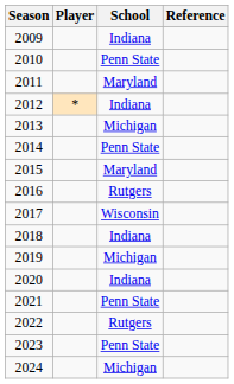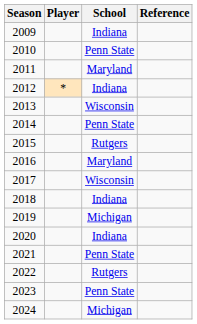 <table class="wikitable sortable" style="text-align:center;">
 <tr>
 <th>Season</th>
 <th>Player</th>
 <th>School</th>
 <th class="unsortable">Reference</th>
 </tr>
 <tr>
 <td>2009</td>
 <td></td>
 <td><a href='#'>Indiana</a></td>
 <td></td>
 </tr>
 <tr>
 <td>2010</td>
 <td></td>
 <td><a href='#'>Penn State</a></td>
 <td></td>
 </tr>
 <tr>
 <td>2011</td>
 <td></td>
 <td><a href='#'>Maryland</a></td>
 <td></td>
 </tr>
 <tr>
 <td>2012</td>
 <td style="background:#ffe6bd;">*</td>
 <td><a href='#'>Indiana</a></td>
 <td></td>
 </tr>
 <tr>
 <td>2013</td>
 <td></td>
-<td><a href='#'>Michigan</a></td>
+<td><a href='#'>Wisconsin</a></td>
 <td></td>
 </tr>
 <tr>
 <td>2014</td>
 <td></td>
 <td><a href='#'>Penn State</a></td>
 <td></td>
 </tr>
 <tr>
 <td>2015</td>
 <td></td>
-<td><a href='#'>Maryland</a></td>
+<td><a href='#'>Rutgers</a></td>
 <td></td>
 </tr>
 <tr>
 <td>2016</td>
 <td></td>
-<td><a href='#'>Rutgers</a></td>
+<td><a href='#'>Maryland</a></td>
 <td></td>
 </tr>
 <tr>
 <td>2017</td>
 <td></td>
 <td><a href='#'>Wisconsin</a></td>
 <td></td>
 </tr>
 <tr>
 <td>2018</td>
 <td></td>
 <td><a href='#'>Indiana</a></td>
 <td></td>
 </tr>
 <tr>
 <td>2019</td>
 <td></td>
 <td><a href='#'>Michigan</a></td>
 <td></td>
 </tr>
 <tr>
 <td>2020</td>
 <td></td>
 <td><a href='#'>Indiana</a></td>
 <td></td>
 </tr>
 <tr>
 <td>2021</td>
 <td></td>
 <td><a href='#'>Penn State</a></td>
 <td></td>
 </tr>
 <tr>
 <td>2022</td>
 <td></td>
 <td><a href='#'>Rutgers</a></td>
 <td></td>
 </tr>
 <tr>
 <td>2023</td>
 <td></td>
 <td><a href='#'>Penn State</a></td>
 <td></td>
 </tr>
 <tr>
 <td>2024</td>
 <td></td>
 <td><a href='#'>Michigan</a></td>
 <td></td>
 </tr>
 </table>
